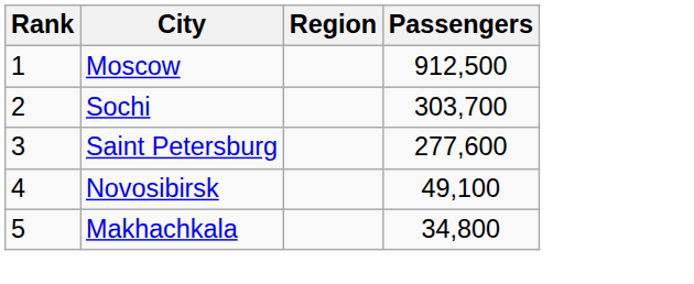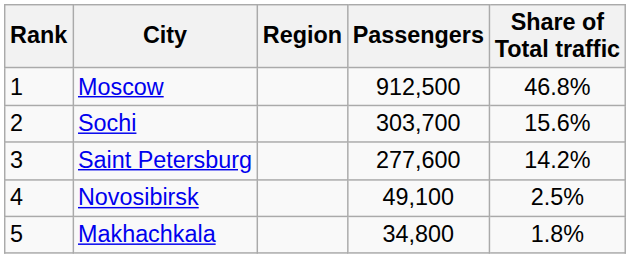 <table class="wikitable sortable">
 <tr>
 <th>Rank</th>
 <th>City</th>
 <th>Region</th>
 <th>Passengers</th>
+<th>Share of<br>Total traffic</th>
 </tr>
 <tr>
 <td>1</td>
 <td><a href='#'>Moscow</a></td>
 <td><br></td>
 <td align=center>912,500</td>
+<td align=center>46.8%</td>
 </tr>
 <tr>
 <td>2</td>
 <td><a href='#'>Sochi</a></td>
 <td></td>
 <td align=center>303,700</td>
+<td align=center>15.6%</td>
 </tr>
 <tr>
 <td>3</td>
 <td><a href='#'>Saint Petersburg</a></td>
 <td><br></td>
 <td align=center>277,600</td>
+<td align=center>14.2%</td>
 </tr>
 <tr>
 <td>4</td>
 <td><a href='#'>Novosibirsk</a></td>
 <td></td>
 <td align=center>49,100</td>
+<td align=center>2.5%</td>
 </tr>
 <tr>
 <td>5</td>
 <td><a href='#'>Makhachkala</a></td>
 <td></td>
 <td align=center>34,800</td>
+<td align=center>1.8%</td>
 </tr>
 </table>
